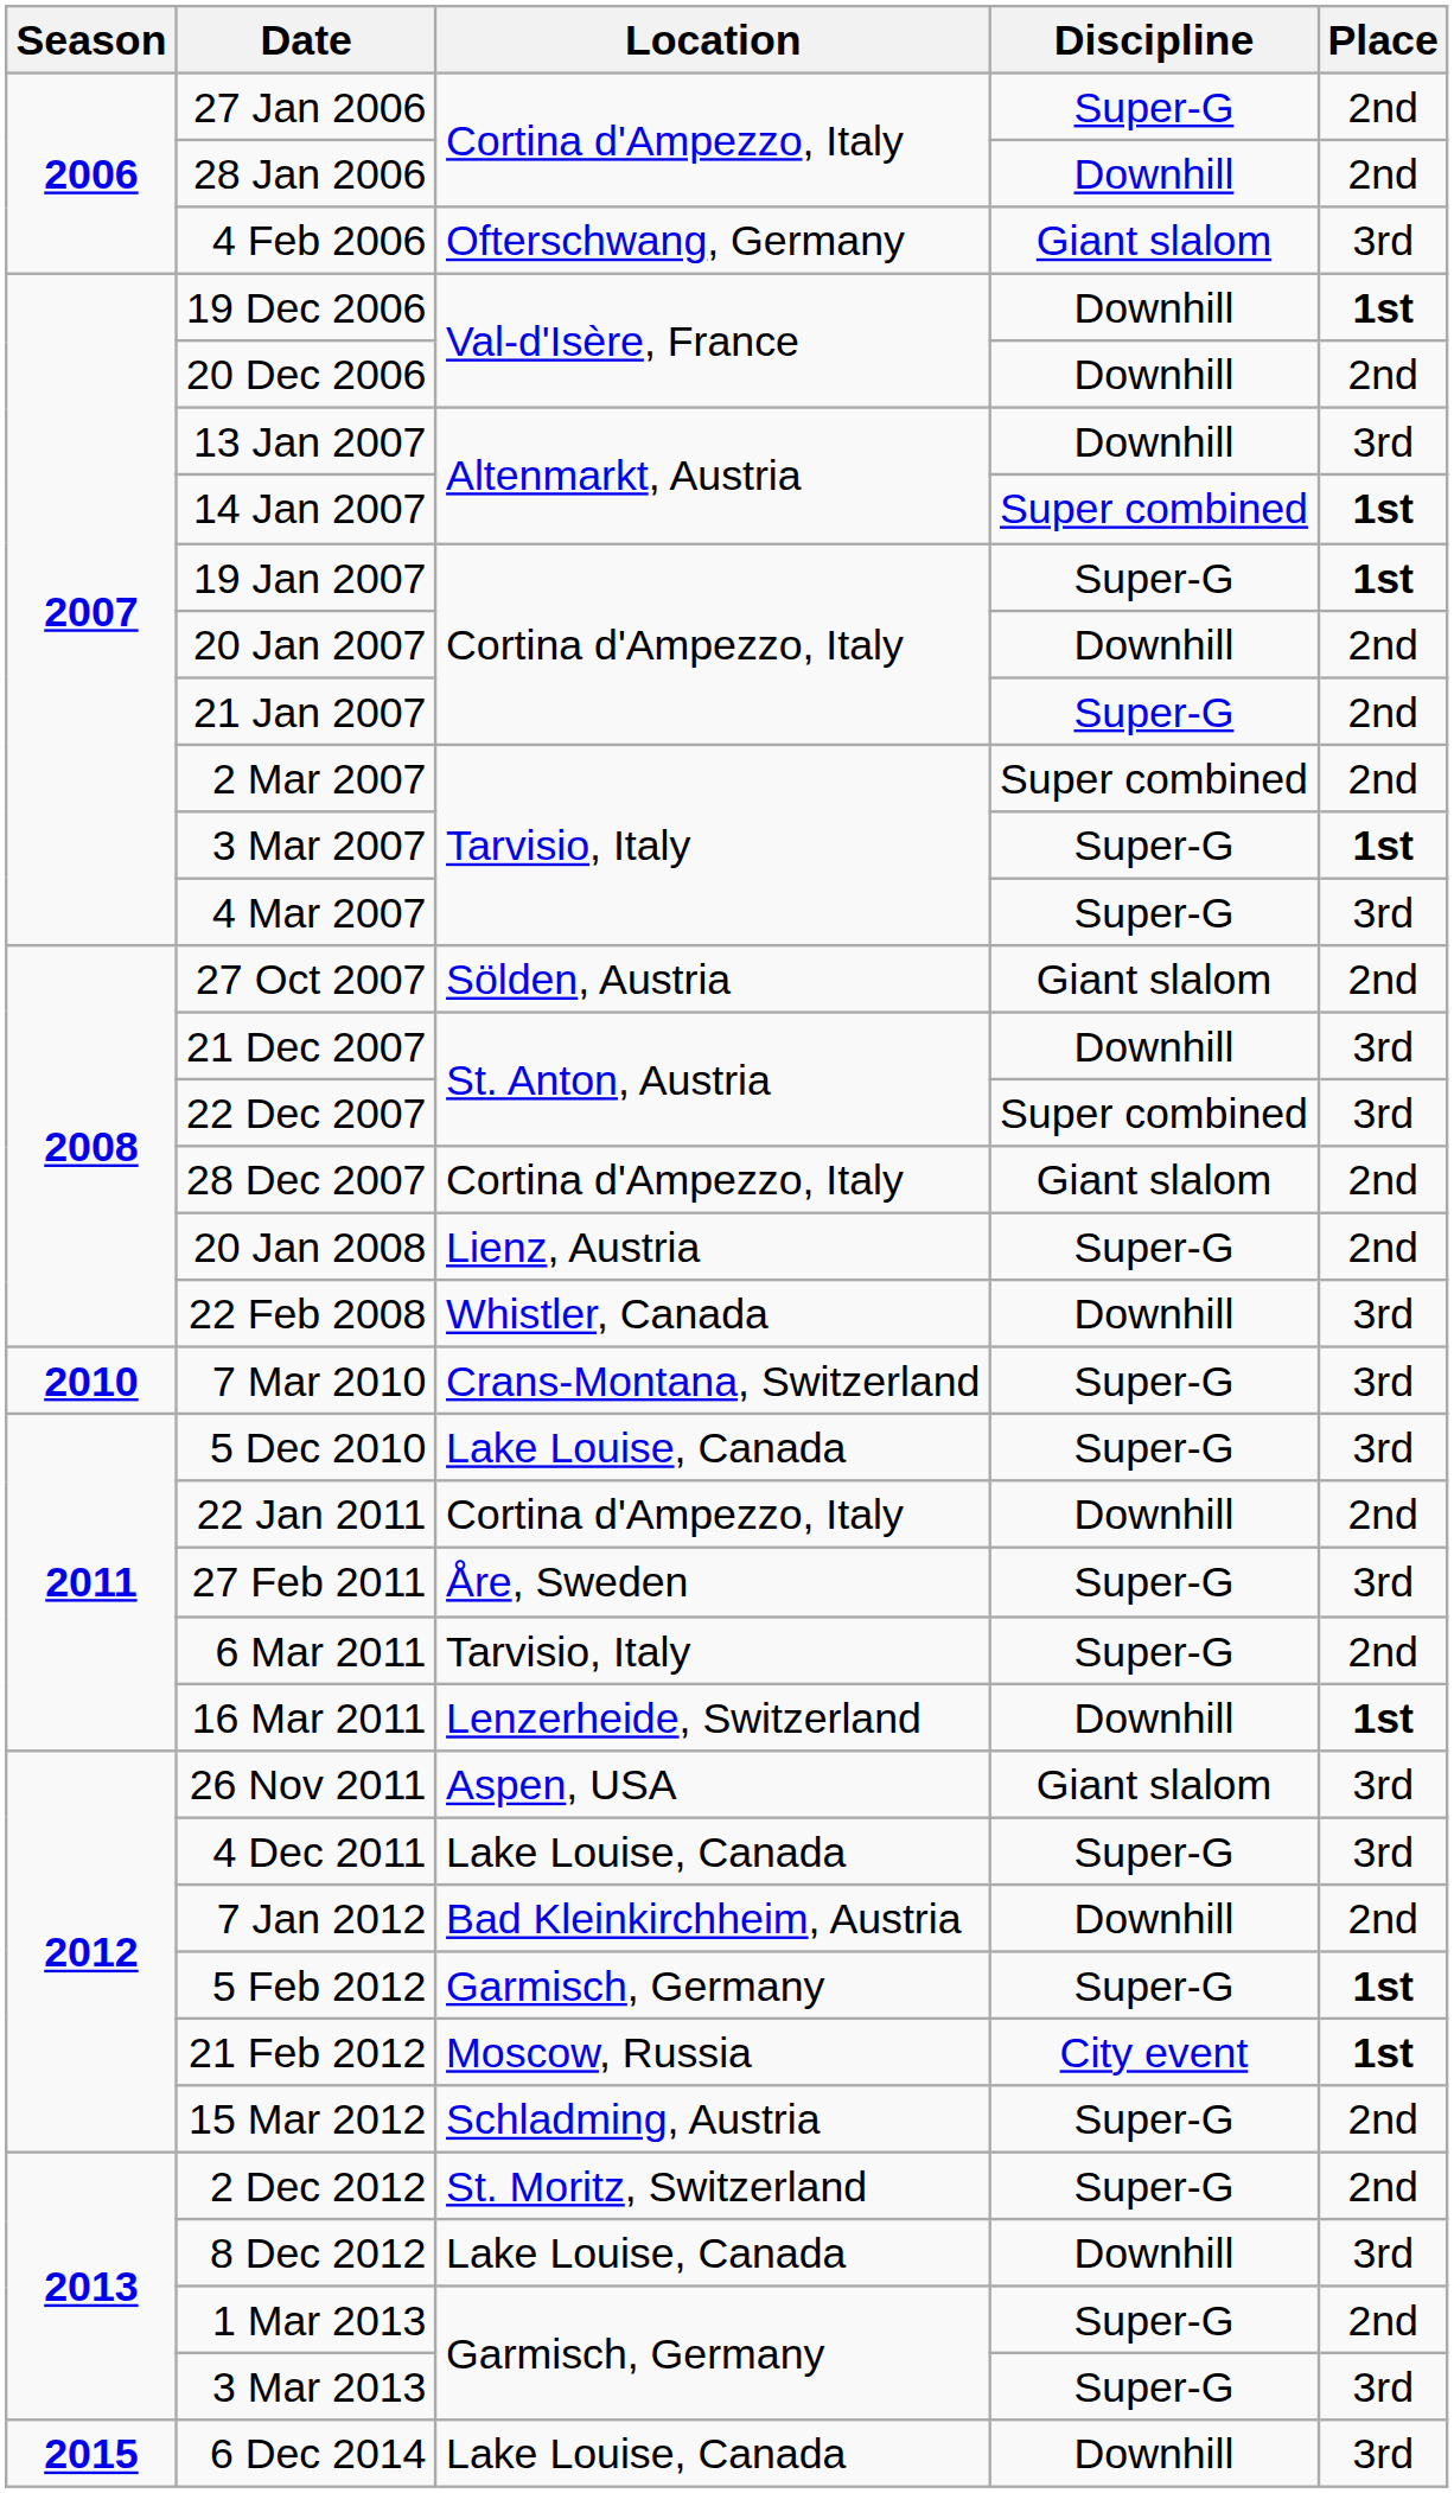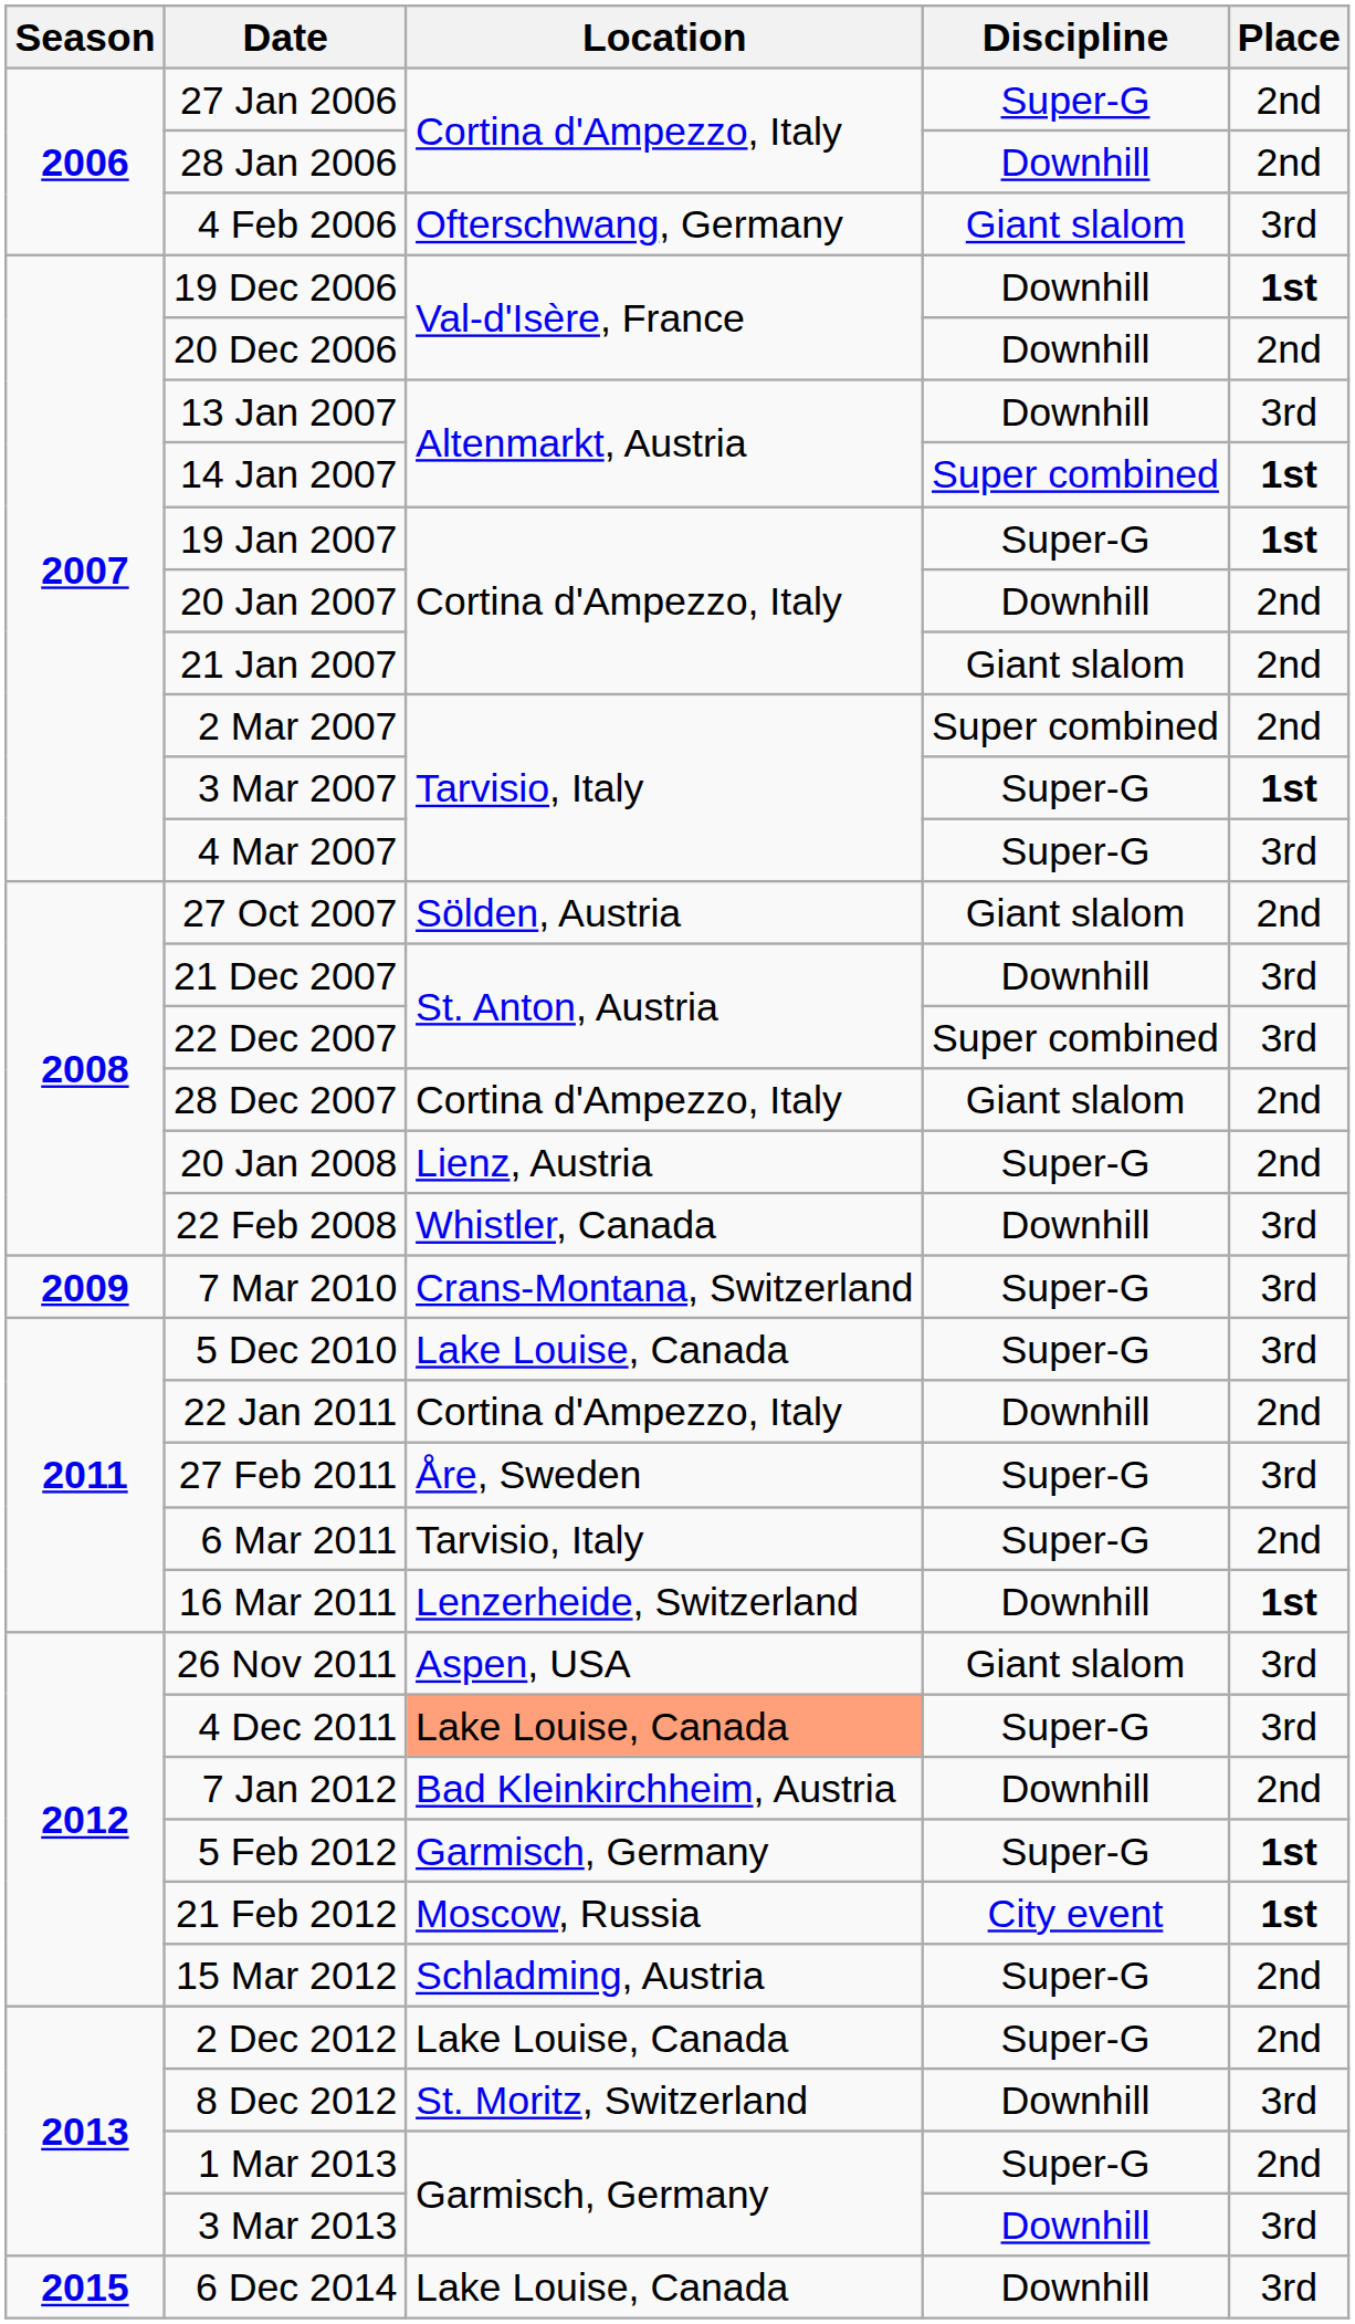 <table class="wikitable" style="text-align:center; font-size:95%;">
 <tr>
 <th>Season</th>
 <th>Date</th>
 <th>Location</th>
 <th>Discipline</th>
 <th>Place</th>
 </tr>
 <tr>
 <td rowspan=3><strong><a href='#'>2006</a></strong></td>
 <td align=right>27 Jan 2006</td>
 <td rowspan="2" style="text-align:left;"><a href='#'>Cortina d'Ampezzo</a>, Italy</td>
 <td><a href='#'>Super-G</a></td>
 <td>2nd</td>
 </tr>
 <tr>
 <td align=right>28 Jan 2006</td>
 <td align=center><a href='#'>Downhill</a></td>
 <td>2nd</td>
 </tr>
 <tr>
 <td align=right>4 Feb 2006</td>
 <td align=left><a href='#'>Ofterschwang</a>, Germany</td>
 <td><a href='#'>Giant slalom</a></td>
 <td>3rd</td>
 </tr>
 <tr>
 <td rowspan=10><strong><a href='#'>2007</a></strong></td>
 <td style="background:#BOEOE6; text-align:right;">19 Dec 2006</td>
 <td rowspan="2" style="text-align:left;"><a href='#'>Val-d'Isère</a>, France</td>
 <td style="background:#BOEOE6;">Downhill</td>
 <td style="background:#BOEOE6;"><strong>1st</strong></td>
 </tr>
 <tr>
 <td align=right>20 Dec 2006</td>
 <td>Downhill</td>
 <td>2nd</td>
 </tr>
 <tr>
 <td align=right>13 Jan 2007</td>
 <td style="text-align:left;" rowspan="2"><a href='#'>Altenmarkt</a>, Austria</td>
 <td>Downhill</td>
 <td>3rd</td>
 </tr>
 <tr style="background:#BOEOE6;">
 <td align=right>14 Jan 2007</td>
 <td><a href='#'>Super combined</a></td>
 <td><strong>1st</strong></td>
 </tr>
 <tr>
 <td style="text-align:right; background:#BOEOE6;">19 Jan 2007</td>
 <td rowspan="3" style="text-align:left;">Cortina d'Ampezzo, Italy</td>
 <td style="background:#BOEOE6;">Super-G</td>
 <td style="background:#BOEOE6;"><strong>1st</strong></td>
 </tr>
 <tr>
 <td align=right>20 Jan 2007</td>
 <td>Downhill</td>
 <td>2nd</td>
 </tr>
 <tr>
 <td align=right>21 Jan 2007</td>
-<td><a href='#'>Super-G</a></td>
+<td>Giant slalom</td>
 <td>2nd</td>
 </tr>
 <tr>
 <td align=right>2 Mar 2007</td>
 <td style="text-align:left;" rowspan="3"><a href='#'>Tarvisio</a>, Italy</td>
 <td>Super combined</td>
 <td>2nd</td>
 </tr>
 <tr style="background:#BOEOE6;">
 <td align=right>3 Mar 2007</td>
 <td>Super-G</td>
 <td><strong>1st</strong></td>
 </tr>
 <tr>
 <td align=right>4 Mar 2007</td>
 <td>Super-G</td>
 <td>3rd</td>
 </tr>
 <tr>
 <td rowspan=6><strong><a href='#'>2008</a></strong></td>
 <td align=right>27 Oct 2007</td>
 <td align=left><a href='#'>Sölden</a>, Austria</td>
 <td>Giant slalom</td>
 <td>2nd</td>
 </tr>
 <tr>
 <td align=right>21 Dec 2007</td>
 <td style="text-align:left;" rowspan="2"><a href='#'>St. Anton</a>, Austria</td>
 <td>Downhill</td>
 <td>3rd</td>
 </tr>
 <tr>
 <td align=right>22 Dec 2007</td>
 <td>Super combined</td>
 <td>3rd</td>
 </tr>
 <tr>
 <td align=right>28 Dec 2007</td>
 <td align=left>Cortina d'Ampezzo, Italy</td>
 <td>Giant slalom</td>
 <td>2nd</td>
 </tr>
 <tr>
 <td align=right>20 Jan 2008</td>
 <td align=left><a href='#'>Lienz</a>, Austria</td>
 <td>Super-G</td>
 <td>2nd</td>
 </tr>
 <tr>
 <td align=right>22 Feb 2008</td>
 <td align=left><a href='#'>Whistler</a>, Canada</td>
 <td>Downhill</td>
 <td>3rd</td>
 </tr>
 <tr>
-<td><strong><a href='#'>2010</a></strong></td>
+<td><strong><a href='#'>2009</a></strong></td>
 <td align=right>7 Mar 2010</td>
 <td align=left><a href='#'>Crans-Montana</a>, Switzerland</td>
 <td>Super-G</td>
 <td>3rd</td>
 </tr>
 <tr>
 <td rowspan=5><strong><a href='#'>2011</a></strong></td>
 <td align=right>5 Dec 2010</td>
 <td align=left><a href='#'>Lake Louise</a>, Canada</td>
 <td>Super-G</td>
 <td>3rd</td>
 </tr>
 <tr>
 <td align=right>22 Jan 2011</td>
 <td align=left>Cortina d'Ampezzo, Italy</td>
 <td>Downhill</td>
 <td>2nd</td>
 </tr>
 <tr>
 <td align=right>27 Feb 2011</td>
 <td align=left><a href='#'>Åre</a>, Sweden</td>
 <td>Super-G</td>
 <td>3rd</td>
 </tr>
 <tr>
 <td align=right>6 Mar 2011</td>
 <td align=left>Tarvisio, Italy</td>
 <td>Super-G</td>
 <td>2nd</td>
 </tr>
 <tr>
 <td style="text-align:right; background:#BOEOE6;">16 Mar 2011</td>
 <td align=left><a href='#'>Lenzerheide</a>, Switzerland</td>
 <td style="background:#BOEOE6;">Downhill</td>
 <td style="background:#BOEOE6;"><strong>1st</strong></td>
 </tr>
 <tr>
 <td rowspan=6><strong><a href='#'>2012</a></strong></td>
 <td align=right>26 Nov 2011</td>
 <td align=left><a href='#'>Aspen</a>, USA</td>
 <td>Giant slalom</td>
 <td>3rd</td>
 </tr>
 <tr>
 <td align=right>4 Dec 2011</td>
-<td align=left>Lake Louise, Canada</td>
+<td align=left style="background: lightsalmon;">Lake Louise, Canada</td>
 <td>Super-G</td>
 <td>3rd</td>
 </tr>
 <tr>
 <td align=right>7 Jan 2012</td>
 <td align=left><a href='#'>Bad Kleinkirchheim</a>, Austria</td>
 <td>Downhill</td>
 <td>2nd</td>
 </tr>
 <tr>
 <td style="text-align:right; background:#BOEOE6;">5 Feb 2012</td>
 <td align=left><a href='#'>Garmisch</a>, Germany</td>
 <td style="background:#BOEOE6;">Super-G</td>
 <td style="background:#BOEOE6;"><strong>1st</strong></td>
 </tr>
 <tr>
 <td style="text-align:right; background:#BOEOE6;">21 Feb 2012</td>
 <td align=left><a href='#'>Moscow</a>, Russia</td>
 <td style="background:#BOEOE6;"><a href='#'>City event</a></td>
 <td style="background:#BOEOE6;"><strong>1st</strong></td>
 </tr>
 <tr>
 <td align=right>15 Mar 2012</td>
 <td align=left><a href='#'>Schladming</a>, Austria</td>
 <td>Super-G</td>
 <td>2nd</td>
 </tr>
 <tr>
 <td rowspan=4><strong><a href='#'>2013</a></strong></td>
 <td align=right>2 Dec 2012</td>
-<td align=left><a href='#'>St. Moritz</a>, Switzerland</td>
+<td align=left>Lake Louise, Canada</td>
 <td>Super-G</td>
 <td>2nd</td>
 </tr>
 <tr>
 <td align=right>8 Dec 2012</td>
-<td align=left>Lake Louise, Canada</td>
+<td align=left><a href='#'>St. Moritz</a>, Switzerland</td>
 <td>Downhill</td>
 <td>3rd</td>
 </tr>
 <tr>
 <td align=right>1 Mar 2013</td>
 <td rowspan="2" style="text-align:left;">Garmisch, Germany</td>
 <td>Super-G</td>
 <td>2nd</td>
 </tr>
 <tr>
 <td align=right>3 Mar 2013</td>
-<td>Super-G</td>
+<td align=center><a href='#'>Downhill</a></td>
 <td>3rd</td>
 </tr>
 <tr>
 <td rowspan=4><strong><a href='#'>2015</a></strong></td>
 <td align=right>6 Dec 2014</td>
 <td align=left>Lake Louise, Canada</td>
 <td>Downhill</td>
 <td>3rd</td>
 </tr>
 </table>
